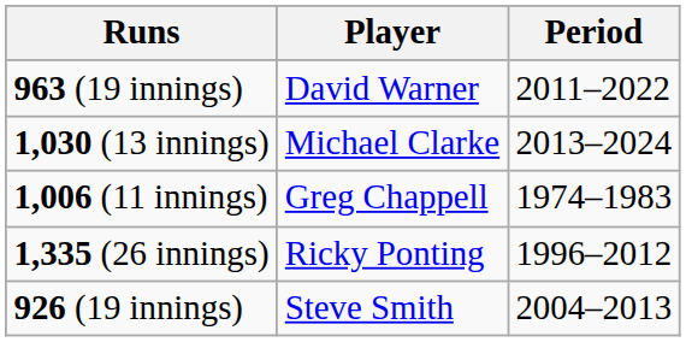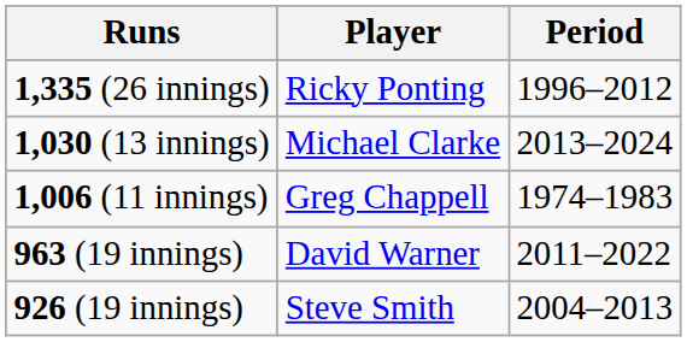 <table class="wikitable">
 <tr>
 <th>Runs</th>
 <th>Player</th>
 <th>Period</th>
 </tr>
 <tr>
-<td><strong>963</strong> (19 innings)</td>
-<td> <a href='#'>David Warner</a></td>
-<td>2011–2022</td>
+<td><strong>1,335</strong> (26 innings)</td>
+<td> <a href='#'>Ricky Ponting</a></td>
+<td>1996–2012</td>
 </tr>
 <tr>
 <td><strong>1,030</strong> (13 innings)</td>
 <td> <a href='#'>Michael Clarke</a></td>
 <td>2013–2024</td>
 </tr>
 <tr>
 <td><strong>1,006</strong> (11 innings)</td>
 <td> <a href='#'>Greg Chappell</a></td>
 <td>1974–1983</td>
 </tr>
 <tr>
-<td><strong>1,335</strong> (26 innings)</td>
-<td> <a href='#'>Ricky Ponting</a></td>
-<td>1996–2012</td>
+<td><strong>963</strong> (19 innings)</td>
+<td> <a href='#'>David Warner</a></td>
+<td>2011–2022</td>
 </tr>
 <tr>
 <td><strong>926</strong> (19 innings)</td>
 <td> <a href='#'>Steve Smith</a></td>
 <td>2004–2013</td>
 </tr>
 </table>
